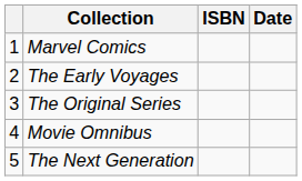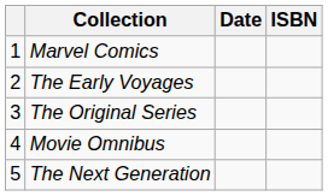 <table class="wikitable">
 <tr>
 <th></th>
 <th>Collection</th>
+<th>Date</th>
 <th>ISBN</th>
-<th>Date</th>
 </tr>
 <tr>
 <td>1</td>
 <td><em>Marvel Comics</em></td>
 <td></td>
 <td></td>
 </tr>
 <tr>
 <td>2</td>
 <td><em>The Early Voyages</em></td>
 <td></td>
 <td></td>
 </tr>
 <tr>
 <td>3</td>
 <td><em>The Original Series </em></td>
 <td></td>
 <td></td>
 </tr>
 <tr>
 <td>4</td>
 <td><em>Movie Omnibus</em></td>
 <td></td>
 <td></td>
 </tr>
 <tr>
 <td>5</td>
 <td><em>The Next Generation</em></td>
 <td></td>
 <td></td>
 </tr>
 </table>
